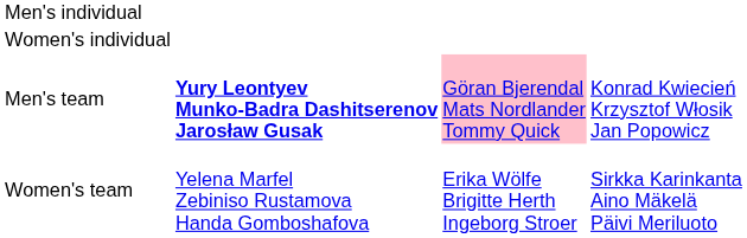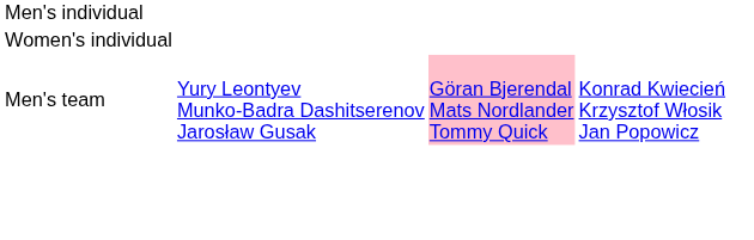 <table>
 <tr>
 <td>Men's individual</td>
 <td></td>
 <td></td>
 <td></td>
 </tr>
 <tr>
 <td>Women's individual</td>
 <td></td>
 <td></td>
 <td></td>
 </tr>
 <tr>
 <td>Men's team</td>
-<td><strong><br><a href='#'>Yury Leontyev</a><br><a href='#'>Munko-Badra Dashitserenov</a><br><a href='#'>Jarosław Gusak</a></strong></td>
+<td><br><a href='#'>Yury Leontyev</a><br><a href='#'>Munko-Badra Dashitserenov</a><br><a href='#'>Jarosław Gusak</a></td>
 <td style="background: pink;"><br><a href='#'>Göran Bjerendal</a><br><a href='#'>Mats Nordlander</a><br><a href='#'>Tommy Quick</a></td>
 <td><br><a href='#'>Konrad Kwiecień</a><br><a href='#'>Krzysztof Włosik</a><br><a href='#'>Jan Popowicz</a></td>
 </tr>
-<tr>
-<td>Women's team</td>
-<td><br><a href='#'>Yelena Marfel</a><br><a href='#'>Zebiniso Rustamova</a><br><a href='#'>Handa Gomboshafova</a></td>
-<td><br><a href='#'>Erika Wölfe</a><br><a href='#'>Brigitte Herth</a><br><a href='#'>Ingeborg Stroer</a></td>
-<td><br><a href='#'>Sirkka Karinkanta</a><br><a href='#'>Aino Mäkelä</a><br><a href='#'>Päivi Meriluoto</a></td>
-</tr>
 </table>
